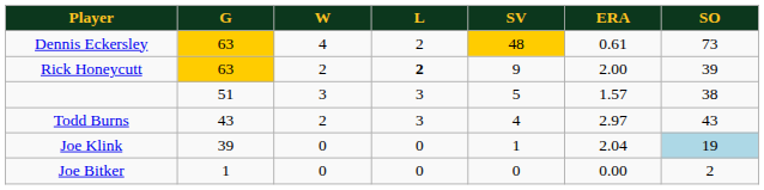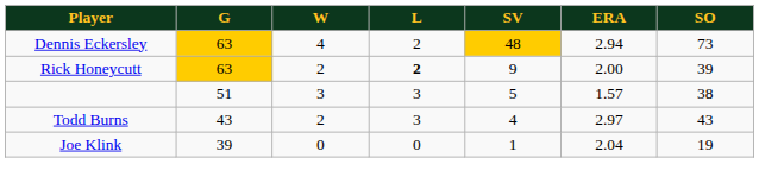 <table class="wikitable sortable">
 <tr>
 <th style="background:#0C371D;color:#ffc322;" width="16%">Player</th>
 <th style="background:#0C371D;color:#ffc322;" width="9%">G</th>
 <th style="background:#0C371D;color:#ffc322;" width="9%">W</th>
 <th style="background:#0C371D;color:#ffc322;" width="9%">L</th>
 <th style="background:#0C371D;color:#ffc322;" width="9%">SV</th>
 <th style="background:#0C371D;color:#ffc322;" width="9%">ERA</th>
 <th style="background:#0C371D;color:#ffc322;" width="9%">SO</th>
 </tr>
 <tr align="center">
 <td><a href='#'>Dennis Eckersley</a></td>
 <td bgcolor="#FFCC00">63</td>
 <td>4</td>
 <td>2</td>
 <td bgcolor="#FFCC00">48</td>
-<td>0.61</td>
+<td>2.94</td>
 <td>73</td>
 </tr>
 <tr align="center">
 <td><a href='#'>Rick Honeycutt</a></td>
 <td bgcolor="#FFCC00">63</td>
 <td>2</td>
 <td><strong>2</strong></td>
 <td>9</td>
 <td>2.00</td>
 <td>39</td>
 </tr>
 <tr align="center">
 <td></td>
 <td>51</td>
 <td>3</td>
 <td>3</td>
 <td>5</td>
 <td>1.57</td>
 <td>38</td>
 </tr>
 <tr align=center>
 <td><a href='#'>Todd Burns</a></td>
 <td>43</td>
 <td>2</td>
 <td>3</td>
 <td>4</td>
 <td>2.97</td>
 <td>43</td>
 </tr>
 <tr align=center>
 <td><a href='#'>Joe Klink</a></td>
 <td>39</td>
 <td>0</td>
 <td>0</td>
 <td>1</td>
 <td>2.04</td>
-<td style="background: lightblue;">19</td>
-</tr>
-<tr align="center">
-<td><a href='#'>Joe Bitker</a></td>
-<td>1</td>
-<td>0</td>
-<td>0</td>
-<td>0</td>
-<td>0.00</td>
-<td>2</td>
+<td>19</td>
 </tr>
 </table>
